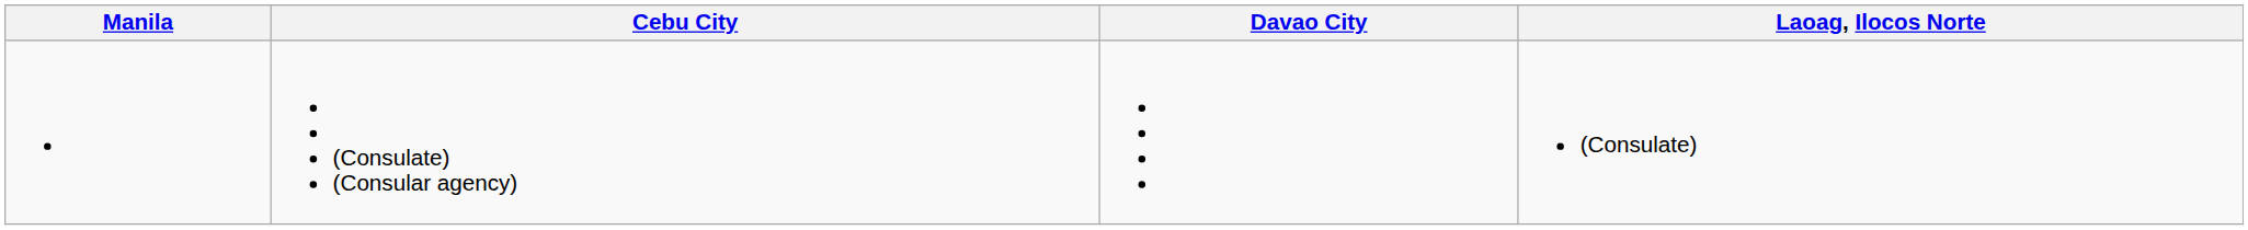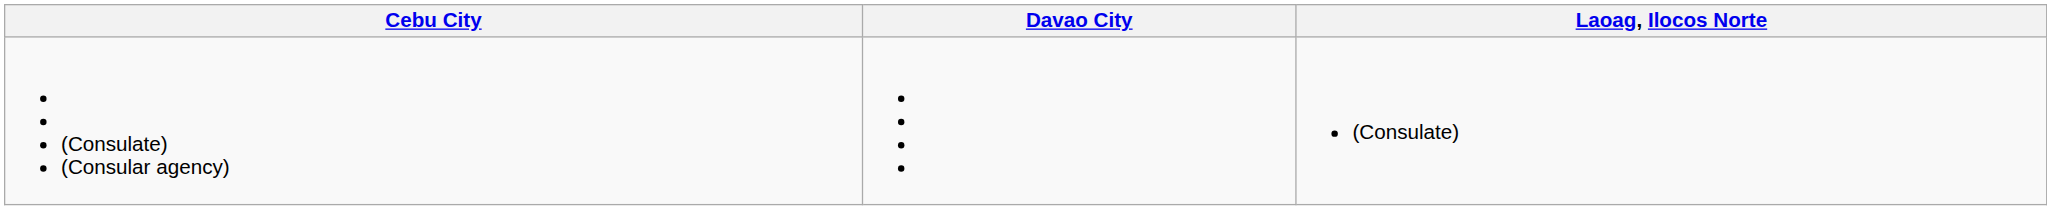 <table class="wikitable" width=100%>
 <tr>
-<th><a href='#'>Manila</a></th>
 <th><a href='#'>Cebu City</a></th>
 <th><a href='#'>Davao City</a></th>
 <th><a href='#'>Laoag</a>, <a href='#'>Ilocos Norte</a></th>
 </tr>
 <tr>
-<td><br><ul><li></li></ul></td>
 <td><br><ul><li></li><li></li><li> (Consulate)</li><li> (Consular agency)</li></ul></td>
 <td><br><ul><li></li><li></li><li></li><li></li></ul></td>
 <td><br><ul><li> (Consulate)</li></ul></td>
 </tr>
 </table>
